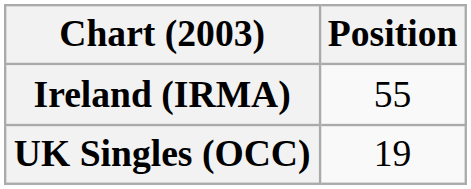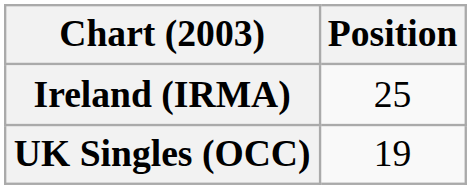 <table class="wikitable plainrowheaders" style="text-align:center">
 <tr>
 <th scope="col">Chart (2003)</th>
 <th scope="col">Position</th>
 </tr>
 <tr>
 <th scope="row">Ireland (IRMA)</th>
-<td>55</td>
+<td>25</td>
 </tr>
 <tr>
 <th scope="row">UK Singles (OCC)</th>
 <td>19</td>
 </tr>
 </table>
